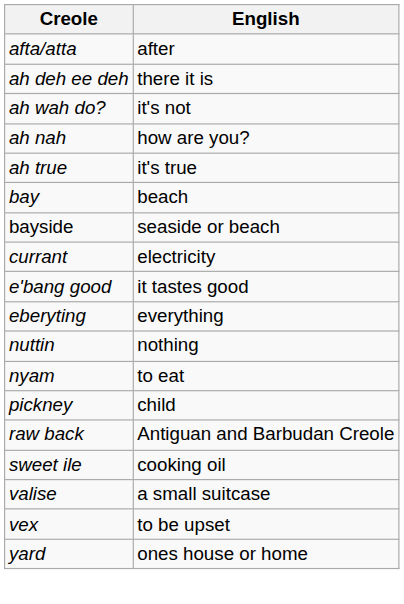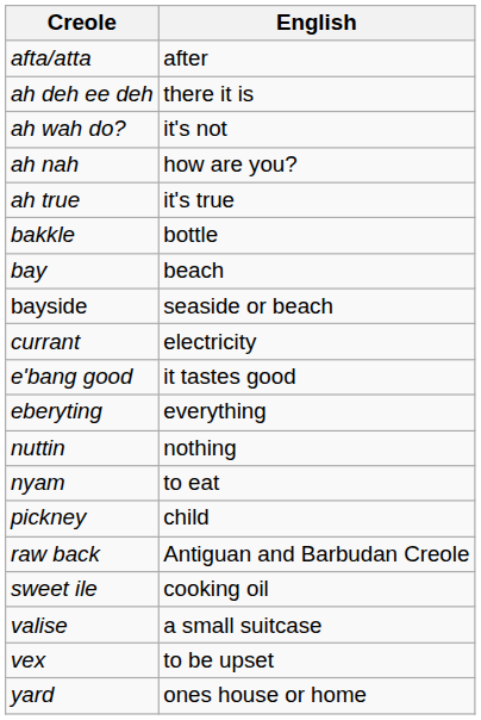 <table class="wikitable">
 <tr>
 <th>Creole</th>
 <th>English</th>
 </tr>
 <tr>
 <td><em>afta/atta</em></td>
 <td>after</td>
 </tr>
 <tr>
 <td><em>ah deh ee deh</em></td>
 <td>there it is</td>
 </tr>
 <tr>
 <td><em>ah wah do?</em></td>
 <td>it's not</td>
 </tr>
 <tr>
 <td><em>ah nah</em></td>
 <td>how are you?</td>
 </tr>
 <tr>
 <td><em>ah true</em></td>
 <td>it's true</td>
+</tr>
+<tr>
+<td><em>bakkle</em></td>
+<td>bottle</td>
 </tr>
 <tr>
 <td><em>bay</em></td>
 <td>beach</td>
 </tr>
 <tr>
 <td>bayside</td>
 <td>seaside or beach</td>
 </tr>
 <tr>
 <td><em>currant</em></td>
 <td>electricity</td>
 </tr>
 <tr>
 <td><em>e'bang good</em></td>
 <td>it tastes good</td>
 </tr>
 <tr>
 <td><em>eberyting</em></td>
 <td>everything</td>
 </tr>
 <tr>
 <td><em>nuttin</em></td>
 <td>nothing</td>
 </tr>
 <tr>
 <td><em>nyam</em></td>
 <td>to eat</td>
 </tr>
 <tr>
 <td><em>pickney</em></td>
 <td>child</td>
 </tr>
 <tr>
 <td><em>raw back</em></td>
 <td>Antiguan and Barbudan Creole</td>
 </tr>
 <tr>
 <td><em>sweet ile</em></td>
 <td>cooking oil</td>
 </tr>
 <tr>
 <td><em>valise</em></td>
 <td>a small suitcase</td>
 </tr>
 <tr>
 <td><em>vex</em></td>
 <td>to be upset</td>
 </tr>
 <tr>
 <td><em>yard</em></td>
 <td>ones house or home</td>
 </tr>
 </table>
